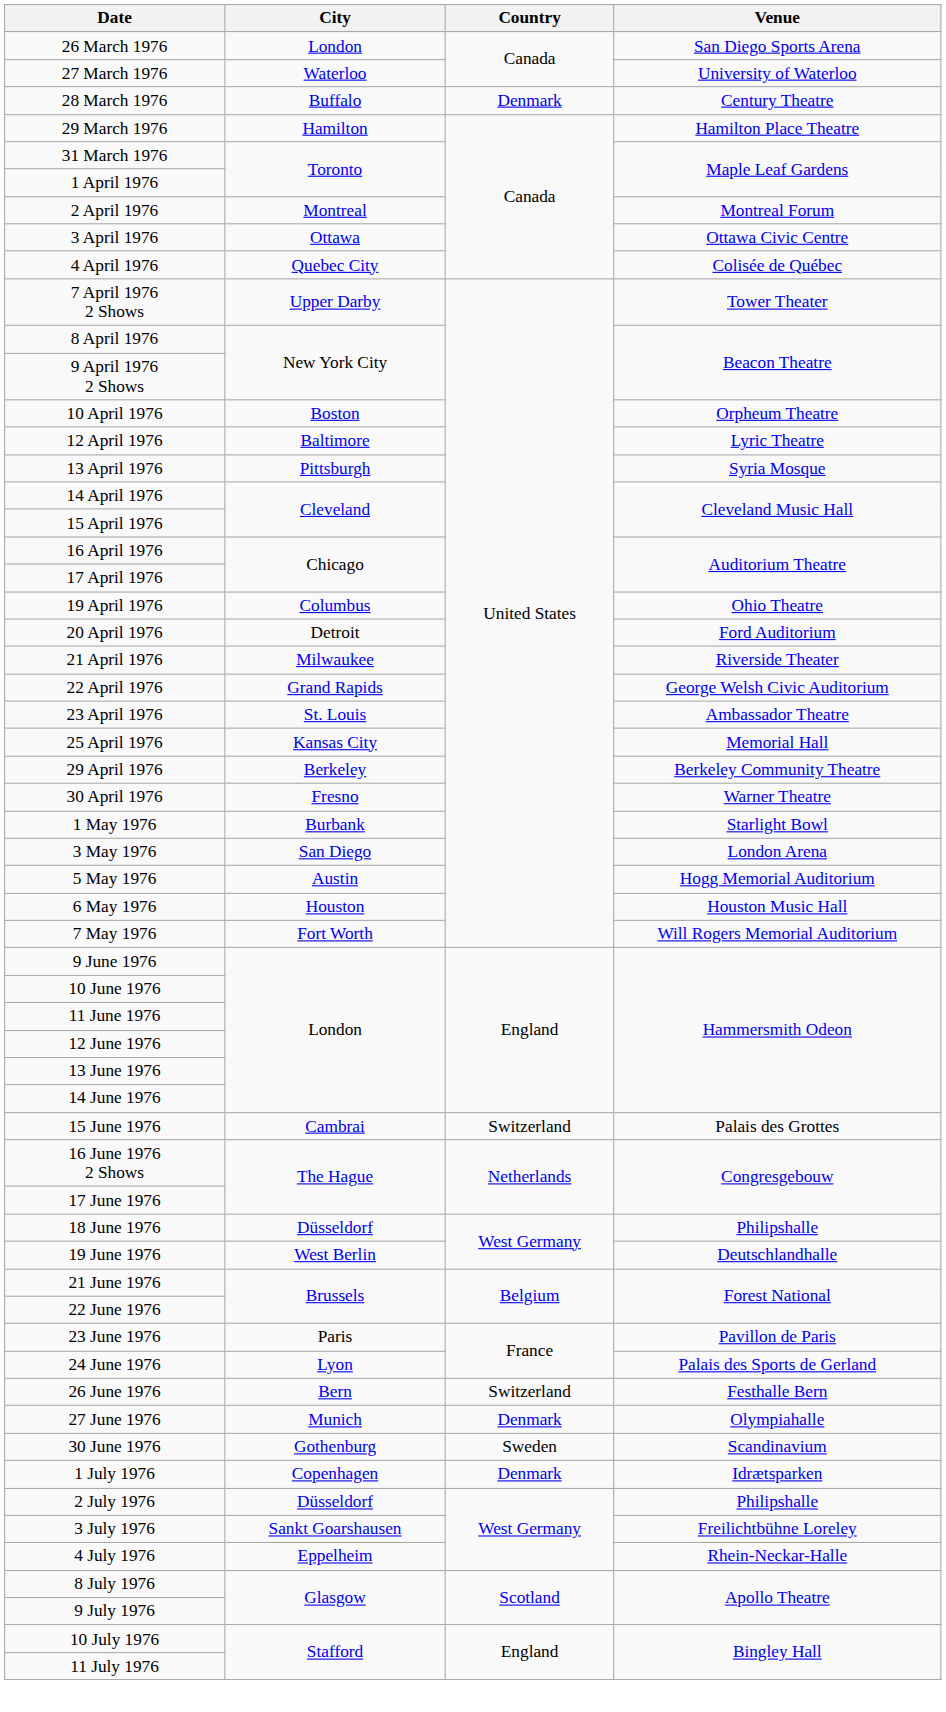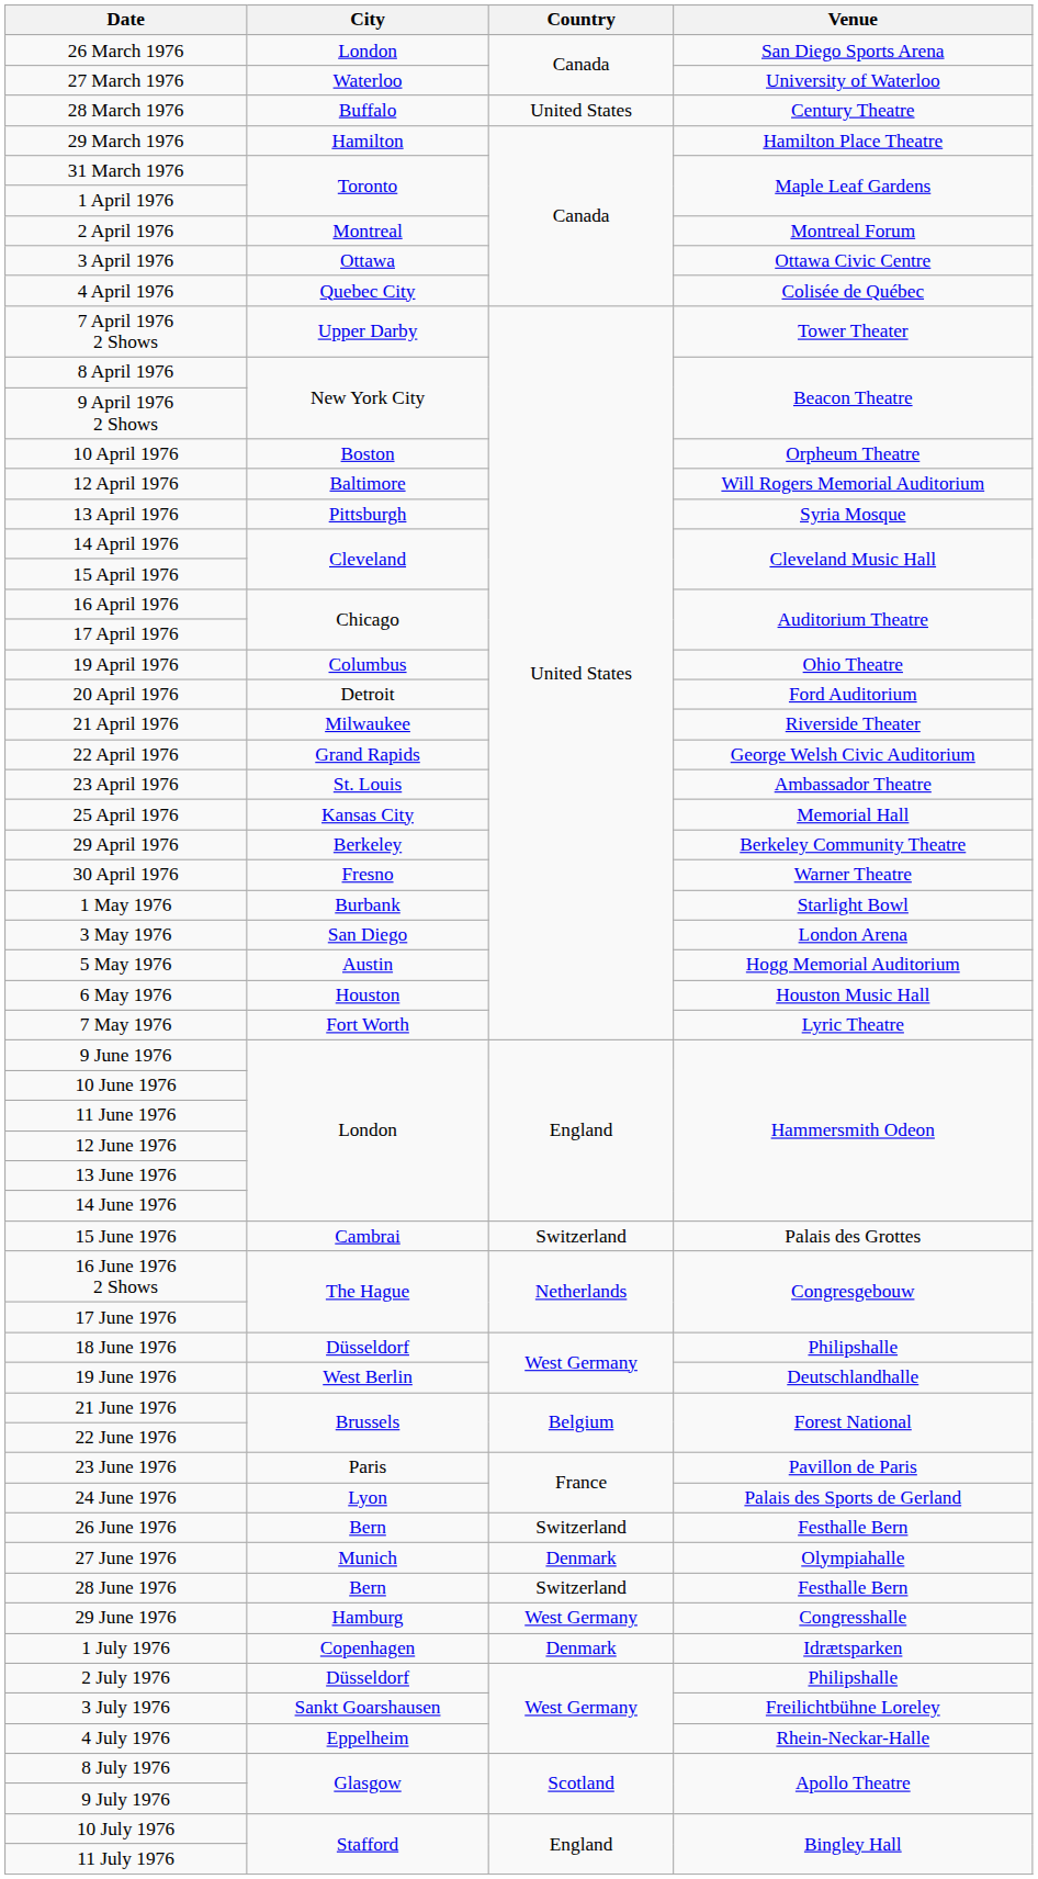 <table class="wikitable" style="text-align:center;">
 <tr>
 <th width="200">Date</th>
 <th width="200">City</th>
 <th width="150">Country</th>
 <th width="300">Venue</th>
 </tr>
 <tr>
 <td>26 March 1976</td>
 <td><a href='#'>London</a></td>
 <td rowspan="2">Canada</td>
 <td><a href='#'>San Diego Sports Arena</a></td>
 </tr>
 <tr>
 <td>27 March 1976</td>
 <td><a href='#'>Waterloo</a></td>
 <td><a href='#'>University of Waterloo</a></td>
 </tr>
 <tr>
 <td>28 March 1976</td>
 <td><a href='#'>Buffalo</a></td>
-<td><a href='#'>Denmark</a></td>
+<td>United States</td>
 <td><a href='#'>Century Theatre</a></td>
 </tr>
 <tr>
 <td>29 March 1976</td>
 <td><a href='#'>Hamilton</a></td>
 <td rowspan="6">Canada</td>
 <td><a href='#'>Hamilton Place Theatre</a></td>
 </tr>
 <tr>
 <td>31 March 1976</td>
 <td rowspan="2"><a href='#'>Toronto</a></td>
 <td rowspan="2"><a href='#'>Maple Leaf Gardens</a></td>
 </tr>
 <tr>
 <td>1 April 1976</td>
 </tr>
 <tr>
 <td>2 April 1976</td>
 <td><a href='#'>Montreal</a></td>
 <td><a href='#'>Montreal Forum</a></td>
 </tr>
 <tr>
 <td>3 April 1976</td>
 <td><a href='#'>Ottawa</a></td>
 <td><a href='#'>Ottawa Civic Centre</a></td>
 </tr>
 <tr>
 <td>4 April 1976</td>
 <td><a href='#'>Quebec City</a></td>
 <td><a href='#'>Colisée de Québec</a></td>
 </tr>
 <tr>
 <td>7 April 1976<br>2 Shows</td>
 <td><a href='#'>Upper Darby</a></td>
 <td rowspan="23">United States</td>
 <td><a href='#'>Tower Theater</a></td>
 </tr>
 <tr>
 <td>8 April 1976</td>
 <td rowspan="2">New York City</td>
 <td rowspan="2"><a href='#'>Beacon Theatre</a></td>
 </tr>
 <tr>
 <td>9 April 1976<br>2 Shows</td>
 </tr>
 <tr>
 <td>10 April 1976</td>
 <td><a href='#'>Boston</a></td>
 <td><a href='#'>Orpheum Theatre</a></td>
 </tr>
 <tr>
 <td>12 April 1976</td>
 <td><a href='#'>Baltimore</a></td>
-<td><a href='#'>Lyric Theatre</a></td>
+<td><a href='#'>Will Rogers Memorial Auditorium</a></td>
 </tr>
 <tr>
 <td>13 April 1976</td>
 <td><a href='#'>Pittsburgh</a></td>
 <td><a href='#'>Syria Mosque</a></td>
 </tr>
 <tr>
 <td>14 April 1976</td>
 <td rowspan="2"><a href='#'>Cleveland</a></td>
 <td rowspan="2"><a href='#'>Cleveland Music Hall</a></td>
 </tr>
 <tr>
 <td>15 April 1976</td>
 </tr>
 <tr>
 <td>16 April 1976</td>
 <td rowspan="2">Chicago</td>
 <td rowspan="2"><a href='#'>Auditorium Theatre</a></td>
 </tr>
 <tr>
 <td>17 April 1976</td>
 </tr>
 <tr>
 <td>19 April 1976</td>
 <td><a href='#'>Columbus</a></td>
 <td><a href='#'>Ohio Theatre</a></td>
 </tr>
 <tr>
 <td>20 April 1976</td>
 <td>Detroit</td>
 <td><a href='#'>Ford Auditorium</a></td>
 </tr>
 <tr>
 <td>21 April 1976</td>
 <td><a href='#'>Milwaukee</a></td>
 <td><a href='#'>Riverside Theater</a></td>
 </tr>
 <tr>
 <td>22 April 1976</td>
 <td><a href='#'>Grand Rapids</a></td>
 <td><a href='#'>George Welsh Civic Auditorium</a></td>
 </tr>
 <tr>
 <td>23 April 1976</td>
 <td><a href='#'>St. Louis</a></td>
 <td><a href='#'>Ambassador Theatre</a></td>
 </tr>
 <tr>
 <td>25 April 1976</td>
 <td><a href='#'>Kansas City</a></td>
 <td><a href='#'>Memorial Hall</a></td>
 </tr>
 <tr>
 <td>29 April 1976</td>
 <td><a href='#'>Berkeley</a></td>
 <td><a href='#'>Berkeley Community Theatre</a></td>
 </tr>
 <tr>
 <td>30 April 1976</td>
 <td><a href='#'>Fresno</a></td>
 <td><a href='#'>Warner Theatre</a></td>
 </tr>
 <tr>
 <td>1 May 1976</td>
 <td><a href='#'>Burbank</a></td>
 <td><a href='#'>Starlight Bowl</a></td>
 </tr>
 <tr>
 <td>3 May 1976</td>
 <td><a href='#'>San Diego</a></td>
 <td><a href='#'>London Arena</a></td>
 </tr>
 <tr>
 <td>5 May 1976</td>
 <td><a href='#'>Austin</a></td>
 <td><a href='#'>Hogg Memorial Auditorium</a></td>
 </tr>
 <tr>
 <td>6 May 1976</td>
 <td><a href='#'>Houston</a></td>
 <td><a href='#'>Houston Music Hall</a></td>
 </tr>
 <tr>
 <td>7 May 1976</td>
 <td><a href='#'>Fort Worth</a></td>
-<td><a href='#'>Will Rogers Memorial Auditorium</a></td>
+<td><a href='#'>Lyric Theatre</a></td>
 </tr>
 <tr>
 <td>9 June 1976</td>
 <td rowspan="6">London</td>
 <td rowspan="6">England</td>
 <td rowspan="6"><a href='#'>Hammersmith Odeon</a></td>
 </tr>
 <tr>
 <td>10 June 1976</td>
 </tr>
 <tr>
 <td>11 June 1976</td>
 </tr>
 <tr>
 <td>12 June 1976</td>
 </tr>
 <tr>
 <td>13 June 1976</td>
 </tr>
 <tr>
 <td>14 June 1976</td>
 </tr>
 <tr>
 <td>15 June 1976</td>
 <td><a href='#'>Cambrai</a></td>
 <td>Switzerland</td>
 <td>Palais des Grottes</td>
 </tr>
 <tr>
 <td>16 June 1976<br>2 Shows</td>
 <td rowspan="2"><a href='#'>The Hague</a></td>
 <td rowspan="2"><a href='#'>Netherlands</a></td>
 <td rowspan="2"><a href='#'>Congresgebouw</a></td>
 </tr>
 <tr>
 <td>17 June 1976</td>
 </tr>
 <tr>
 <td>18 June 1976</td>
 <td><a href='#'>Düsseldorf</a></td>
 <td rowspan="2"><a href='#'>West Germany</a></td>
 <td><a href='#'>Philipshalle</a></td>
 </tr>
 <tr>
 <td>19 June 1976</td>
 <td><a href='#'>West Berlin</a></td>
 <td><a href='#'>Deutschlandhalle</a></td>
 </tr>
 <tr>
 <td>21 June 1976</td>
 <td rowspan="2"><a href='#'>Brussels</a></td>
 <td rowspan="2"><a href='#'>Belgium</a></td>
 <td rowspan="2"><a href='#'>Forest National</a></td>
 </tr>
 <tr>
 <td>22 June 1976</td>
 </tr>
 <tr>
 <td>23 June 1976</td>
 <td>Paris</td>
 <td rowspan="2">France</td>
 <td><a href='#'>Pavillon de Paris</a></td>
 </tr>
 <tr>
 <td>24 June 1976</td>
 <td><a href='#'>Lyon</a></td>
 <td><a href='#'>Palais des Sports de Gerland</a></td>
 </tr>
 <tr>
 <td>26 June 1976</td>
 <td><a href='#'>Bern</a></td>
 <td>Switzerland</td>
 <td><a href='#'>Festhalle Bern</a></td>
 </tr>
 <tr>
 <td>27 June 1976</td>
 <td><a href='#'>Munich</a></td>
 <td><a href='#'>Denmark</a></td>
 <td><a href='#'>Olympiahalle</a></td>
 </tr>
 <tr>
-<td>30 June 1976</td>
-<td><a href='#'>Gothenburg</a></td>
-<td>Sweden</td>
-<td><a href='#'>Scandinavium</a></td>
+<td>28 June 1976</td>
+<td><a href='#'>Bern</a></td>
+<td>Switzerland</td>
+<td><a href='#'>Festhalle Bern</a></td>
+</tr>
+<tr>
+<td>29 June 1976</td>
+<td><a href='#'>Hamburg</a></td>
+<td><a href='#'>West Germany</a></td>
+<td><a href='#'>Congresshalle</a></td>
 </tr>
 <tr>
 <td>1 July 1976</td>
 <td><a href='#'>Copenhagen</a></td>
 <td><a href='#'>Denmark</a></td>
 <td><a href='#'>Idrætsparken</a></td>
 </tr>
 <tr>
 <td>2 July 1976</td>
 <td><a href='#'>Düsseldorf</a></td>
 <td rowspan="3"><a href='#'>West Germany</a></td>
 <td><a href='#'>Philipshalle</a></td>
 </tr>
 <tr>
 <td>3 July 1976</td>
 <td><a href='#'>Sankt Goarshausen</a></td>
 <td><a href='#'>Freilichtbühne Loreley</a></td>
 </tr>
 <tr>
 <td>4 July 1976</td>
 <td><a href='#'>Eppelheim</a></td>
 <td><a href='#'>Rhein-Neckar-Halle</a></td>
 </tr>
 <tr>
 <td>8 July 1976</td>
 <td rowspan="2"><a href='#'>Glasgow</a></td>
 <td rowspan="2"><a href='#'>Scotland</a></td>
 <td rowspan="2"><a href='#'>Apollo Theatre</a></td>
 </tr>
 <tr>
 <td>9 July 1976</td>
 </tr>
 <tr>
 <td>10 July 1976</td>
 <td rowspan="2"><a href='#'>Stafford</a></td>
 <td rowspan="2">England</td>
 <td rowspan="2"><a href='#'>Bingley Hall</a></td>
 </tr>
 <tr>
 <td>11 July 1976</td>
 </tr>
 <tr>
 </tr>
 </table>
